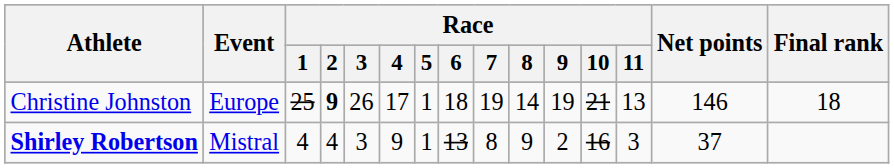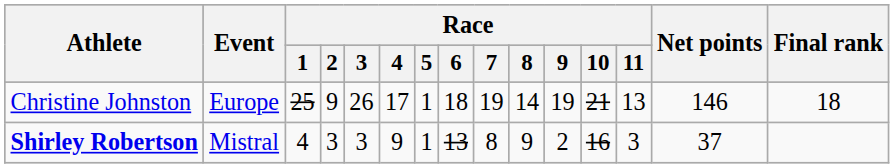 <table class="wikitable" style="font-size:90%">
 <tr>
 <th rowspan="2">Athlete</th>
 <th rowspan="2">Event</th>
 <th colspan=11>Race</th>
 <th rowspan=2>Net points</th>
 <th rowspan=2>Final rank</th>
 </tr>
 <tr style="font-size:95%">
 <th>1</th>
 <th>2</th>
 <th>3</th>
 <th>4</th>
 <th>5</th>
 <th>6</th>
 <th>7</th>
 <th>8</th>
 <th>9</th>
 <th>10</th>
 <th>11</th>
 </tr>
 <tr align=center>
 <td align=left><a href='#'>Christine Johnston</a></td>
 <td align=left><a href='#'>Europe</a></td>
 <td><s>25</s></td>
-<td><strong>9</strong></td>
+<td>9</td>
 <td>26</td>
 <td>17</td>
 <td>1</td>
 <td>18</td>
 <td>19</td>
 <td>14</td>
 <td>19</td>
 <td><s>21</s></td>
 <td>13</td>
 <td>146</td>
 <td>18</td>
 </tr>
 <tr align=center>
 <td align=left><strong><a href='#'>Shirley Robertson</a></strong></td>
 <td align=left><a href='#'>Mistral</a></td>
 <td>4</td>
-<td>4</td>
+<td>3</td>
 <td>3</td>
 <td>9</td>
 <td>1</td>
 <td><s>13</s></td>
 <td>8</td>
 <td>9</td>
 <td>2</td>
 <td><s>16</s></td>
 <td>3</td>
 <td>37</td>
 <td></td>
 </tr>
 </table>
